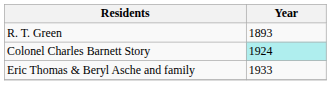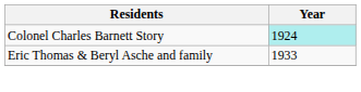 <table class="wikitable">
 <tr>
 <th width="60%">Residents</th>
 <th width="20%">Year</th>
-</tr>
-<tr>
-<td>R. T. Green</td>
-<td>1893</td>
 </tr>
 <tr>
 <td>Colonel Charles Barnett Story</td>
 <td style="background: paleturquoise;">1924</td>
 </tr>
 <tr>
 <td>Eric Thomas & Beryl Asche and family</td>
 <td>1933</td>
 </tr>
 <tr>
 </tr>
 </table>
